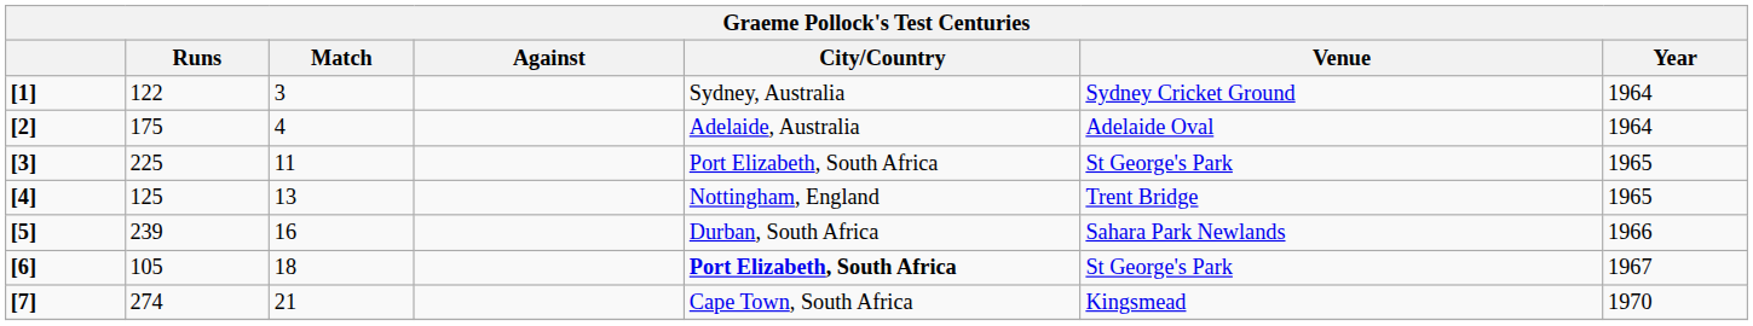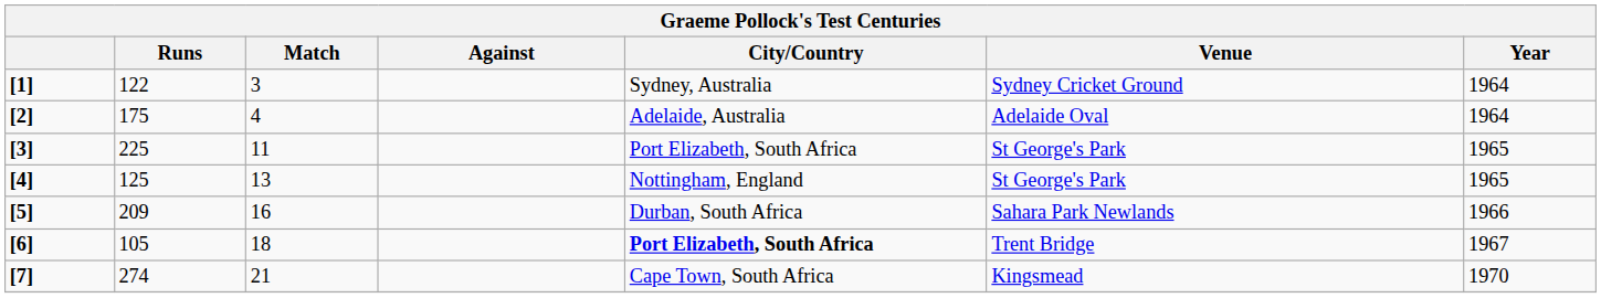 <table class="wikitable" align="center" style="font-size: 100%; width:100%">
 <tr>
 <th colspan=7>Graeme Pollock's Test Centuries</th>
 </tr>
 <tr>
 <th width="40"></th>
 <th width="50">Runs</th>
 <th width="50">Match</th>
 <th width="100">Against</th>
 <th width="150">City/Country</th>
 <th width="200">Venue</th>
 <th width="50">Year</th>
 </tr>
 <tr>
 <td><strong>[1]</strong></td>
 <td>122</td>
 <td>3</td>
 <td></td>
 <td>Sydney, Australia</td>
 <td><a href='#'>Sydney Cricket Ground</a></td>
 <td>1964</td>
 </tr>
 <tr>
 <td><strong>[2]</strong></td>
 <td>175</td>
 <td>4</td>
 <td></td>
 <td><a href='#'>Adelaide</a>, Australia</td>
 <td><a href='#'>Adelaide Oval</a></td>
 <td>1964</td>
 </tr>
 <tr>
 <td><strong>[3]</strong></td>
 <td>225</td>
 <td>11</td>
 <td></td>
 <td><a href='#'>Port Elizabeth</a>, South Africa</td>
 <td><a href='#'>St George's Park</a></td>
 <td>1965</td>
 </tr>
 <tr>
 <td><strong>[4]</strong></td>
 <td>125</td>
 <td>13</td>
 <td></td>
 <td><a href='#'>Nottingham</a>, England</td>
-<td><a href='#'>Trent Bridge</a></td>
+<td><a href='#'>St George's Park</a></td>
 <td>1965</td>
 </tr>
 <tr>
 <td><strong>[5]</strong></td>
-<td>239</td>
+<td>209</td>
 <td>16</td>
 <td></td>
 <td><a href='#'>Durban</a>, South Africa</td>
 <td><a href='#'>Sahara Park Newlands</a></td>
 <td>1966</td>
 </tr>
 <tr>
 <td><strong>[6]</strong></td>
 <td>105</td>
 <td>18</td>
 <td></td>
 <td><strong><a href='#'>Port Elizabeth</a>, South Africa</strong></td>
-<td><a href='#'>St George's Park</a></td>
+<td><a href='#'>Trent Bridge</a></td>
 <td>1967</td>
 </tr>
 <tr>
 <td><strong>[7]</strong></td>
 <td>274</td>
 <td>21</td>
 <td></td>
 <td><a href='#'>Cape Town</a>, South Africa</td>
 <td><a href='#'>Kingsmead</a></td>
 <td>1970</td>
 </tr>
 <tr>
 </tr>
 </table>
